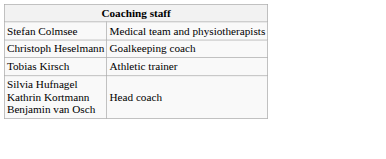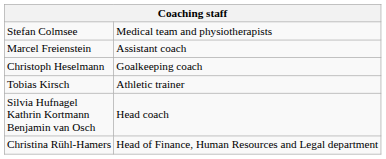 <table class="wikitable">
 <tr>
 <th colspan="2">Coaching staff</th>
 </tr>
 <tr>
 <td> Stefan Colmsee</td>
 <td>Medical team and physiotherapists</td>
+</tr>
+<tr>
+<td> Marcel Freienstein</td>
+<td>Assistant coach</td>
 </tr>
 <tr>
 <td> Christoph Heselmann</td>
 <td>Goalkeeping coach</td>
 </tr>
 <tr>
 <td> Tobias Kirsch</td>
 <td>Athletic trainer</td>
 </tr>
 <tr>
 <td> Silvia Hufnagel <br>  Kathrin Kortmann <br>  Benjamin van Osch</td>
 <td>Head coach</td>
 </tr>
+<tr>
+<td> Christina Rühl-Hamers</td>
+<td>Head of Finance, Human Resources and Legal department</td>
+</tr>
 </table>
